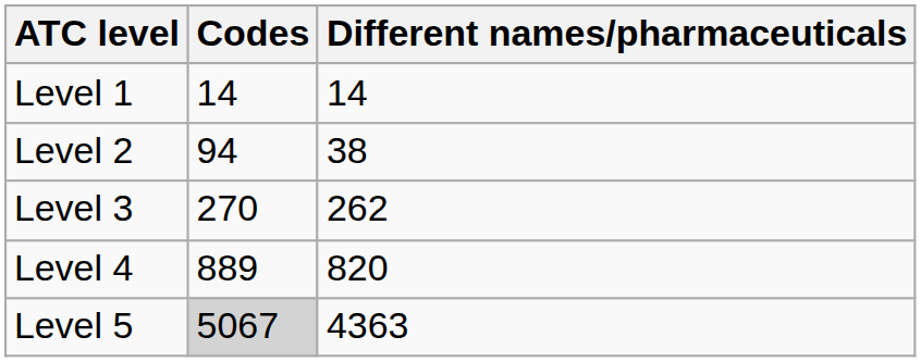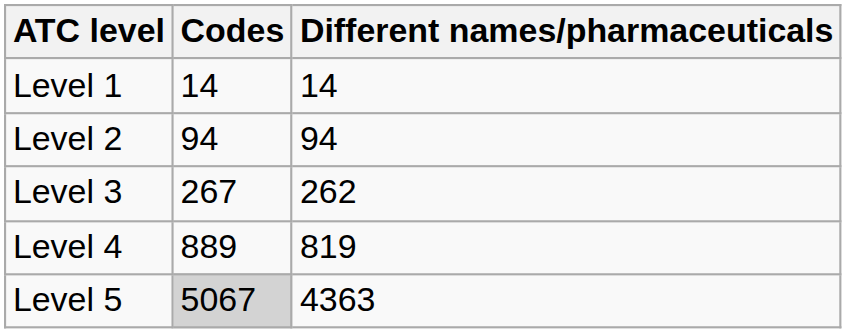 <table class="wikitable">
 <tr>
 <th>ATC level</th>
 <th>Codes</th>
 <th>Different names/pharmaceuticals</th>
 </tr>
 <tr>
 <td>Level 1</td>
 <td>14</td>
 <td>14</td>
 </tr>
 <tr>
 <td>Level 2</td>
 <td>94</td>
-<td>38</td>
+<td>94</td>
 </tr>
 <tr>
 <td>Level 3</td>
-<td>270</td>
+<td>267</td>
 <td>262</td>
 </tr>
 <tr>
 <td>Level 4</td>
 <td>889</td>
-<td>820</td>
+<td>819</td>
 </tr>
 <tr>
 <td>Level 5</td>
 <td style="background: lightgrey;">5067</td>
 <td>4363</td>
 </tr>
 </table>
